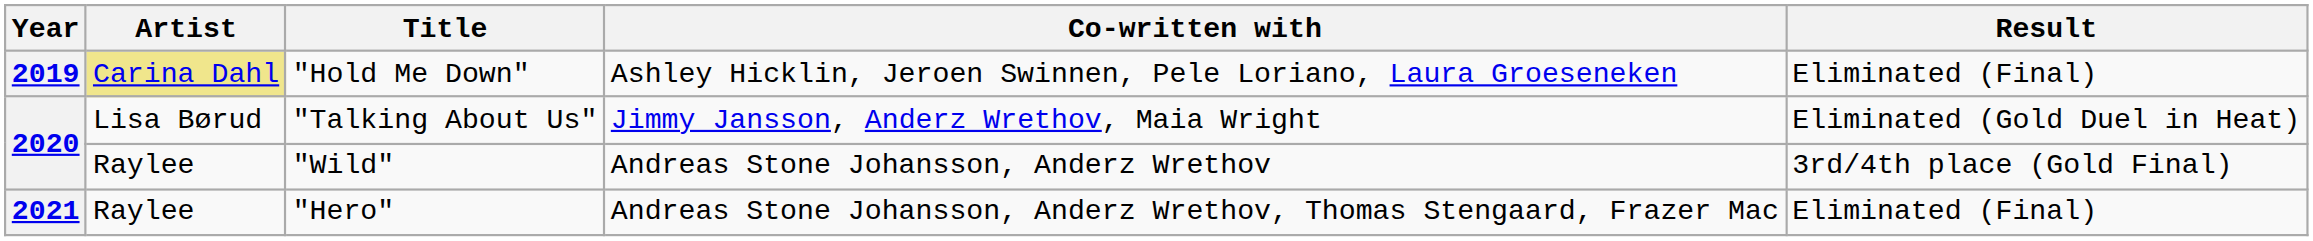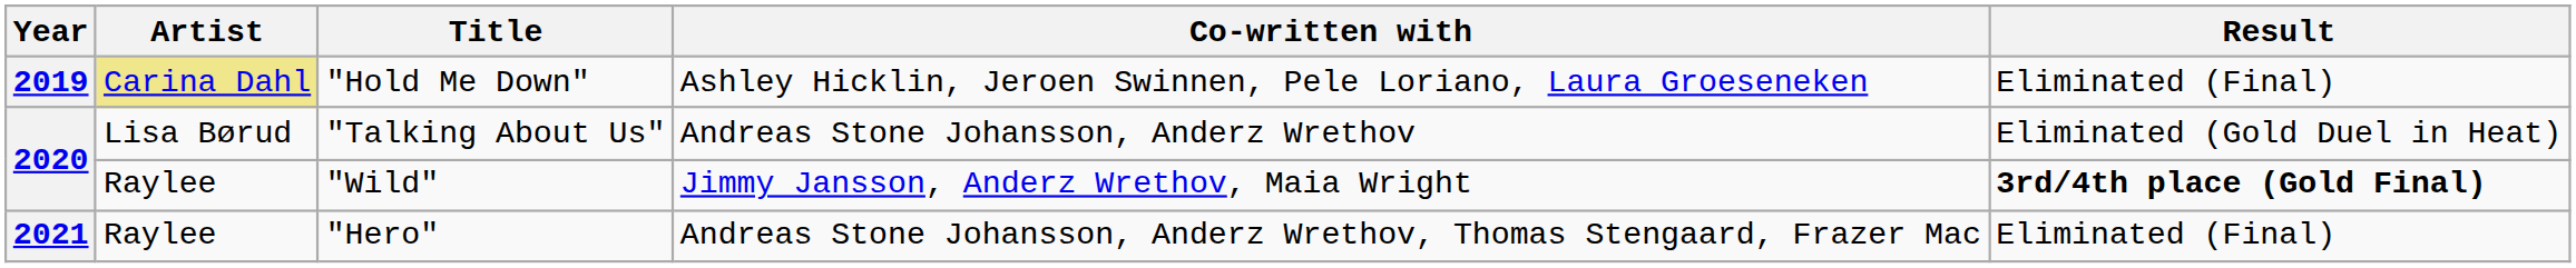 <table class="wikitable plainrowheaders">
 <tr>
 <th scope="col">Year</th>
 <th scope="col">Artist</th>
 <th scope="col">Title</th>
 <th scope="col">Co-written with</th>
 <th scope="col">Result</th>
 </tr>
 <tr>
 <th scope="row"><a href='#'>2019</a></th>
 <td style="background: khaki;"><a href='#'>Carina Dahl</a></td>
 <td>"Hold Me Down"</td>
 <td>Ashley Hicklin, Jeroen Swinnen, Pele Loriano, <a href='#'>Laura Groeseneken</a></td>
 <td>Eliminated (Final)</td>
 </tr>
 <tr>
 <th scope="row" rowspan="2"><a href='#'>2020</a></th>
 <td>Lisa Børud</td>
 <td>"Talking About Us"</td>
-<td><a href='#'>Jimmy Jansson</a>, <a href='#'>Anderz Wrethov</a>, Maia Wright</td>
+<td>Andreas Stone Johansson, Anderz Wrethov</td>
 <td>Eliminated (Gold Duel in Heat)</td>
 </tr>
 <tr>
 <td>Raylee</td>
 <td>"Wild"</td>
-<td>Andreas Stone Johansson, Anderz Wrethov</td>
-<td>3rd/4th place (Gold Final)</td>
+<td><a href='#'>Jimmy Jansson</a>, <a href='#'>Anderz Wrethov</a>, Maia Wright</td>
+<td><strong>3rd/4th place (Gold Final)</strong></td>
 </tr>
 <tr>
 <th scope="row"><a href='#'>2021</a></th>
 <td>Raylee</td>
 <td>"Hero"</td>
 <td>Andreas Stone Johansson, Anderz Wrethov, Thomas Stengaard, Frazer Mac</td>
 <td>Eliminated (Final)</td>
 </tr>
 </table>
